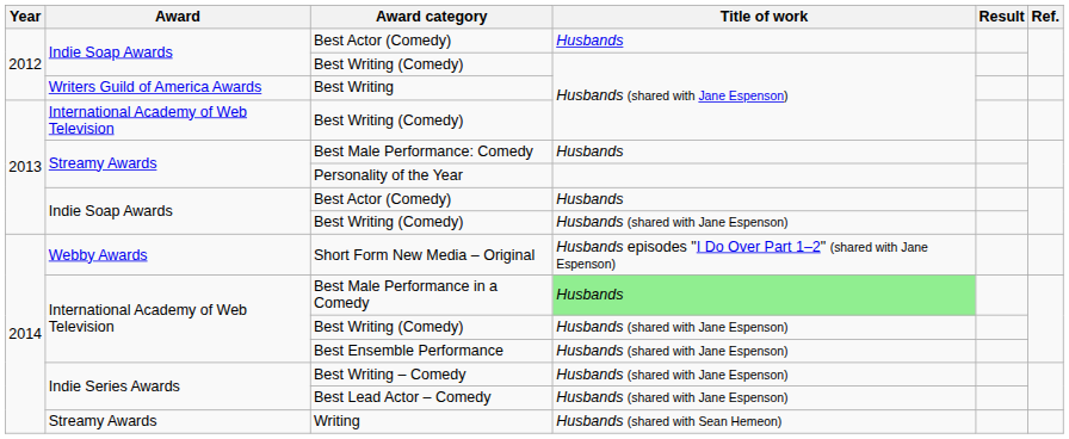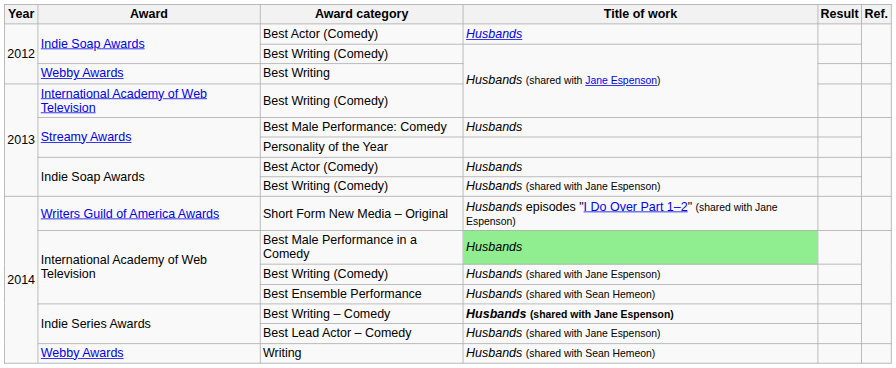 <table class="wikitable sortable" style="width:90%;">
 <tr>
 <th>Year</th>
 <th>Award</th>
 <th>Award category</th>
 <th>Title of work</th>
 <th>Result</th>
 <th>Ref.</th>
 </tr>
 <tr>
 <td rowspan="3">2012</td>
 <td rowspan="2"><a href='#'>Indie Soap Awards</a></td>
 <td>Best Actor (Comedy)</td>
 <td><em><a href='#'>Husbands</a></em></td>
 <td></td>
 <td rowspan="2"></td>
 </tr>
 <tr>
 <td>Best Writing (Comedy)</td>
 <td rowspan="3"><em>Husbands</em> <small>(shared with <a href='#'>Jane Espenson</a>)</small></td>
 <td></td>
 </tr>
 <tr>
-<td><a href='#'>Writers Guild of America Awards</a></td>
+<td><a href='#'>Webby Awards</a></td>
 <td>Best Writing</td>
 <td></td>
 <td></td>
 </tr>
 <tr>
 <td rowspan="5">2013</td>
 <td><a href='#'>International Academy of Web Television</a></td>
 <td>Best Writing (Comedy)</td>
 <td></td>
 <td></td>
 </tr>
 <tr>
 <td rowspan="2"><a href='#'>Streamy Awards</a></td>
 <td>Best Male Performance: Comedy</td>
 <td><em>Husbands</em></td>
 <td></td>
 <td rowspan="2"></td>
 </tr>
 <tr>
 <td>Personality of the Year</td>
 <td></td>
 <td></td>
 </tr>
 <tr>
 <td rowspan="2">Indie Soap Awards</td>
 <td>Best Actor (Comedy)</td>
 <td><em>Husbands</em></td>
 <td></td>
 <td rowspan="2"></td>
 </tr>
 <tr>
 <td>Best Writing (Comedy)</td>
 <td><em>Husbands</em> <small>(shared with Jane Espenson)</small></td>
 <td></td>
 </tr>
 <tr>
 <td rowspan="7">2014</td>
-<td><a href='#'>Webby Awards</a></td>
+<td><a href='#'>Writers Guild of America Awards</a></td>
 <td>Short Form New Media – Original</td>
 <td><em>Husbands</em> episodes "<a href='#'>I Do Over Part 1–2</a>" <small>(shared with Jane Espenson)</small></td>
 <td></td>
 <td></td>
 </tr>
 <tr>
 <td rowspan="3">International Academy of Web Television</td>
 <td>Best Male Performance in a Comedy</td>
 <td style="background: lightgreen;"><em>Husbands</em></td>
 <td></td>
 <td rowspan="3"></td>
 </tr>
 <tr>
 <td>Best Writing (Comedy)</td>
 <td><em>Husbands</em> <small>(shared with Jane Espenson)</small></td>
 <td></td>
 </tr>
 <tr>
 <td>Best Ensemble Performance</td>
-<td><em>Husbands</em> <small>(shared with Jane Espenson)</small></td>
+<td><em>Husbands</em> <small>(shared with Sean Hemeon)</small></td>
 <td></td>
 </tr>
 <tr>
 <td rowspan="2">Indie Series Awards</td>
 <td>Best Writing – Comedy</td>
-<td><em>Husbands</em> <small>(shared with Jane Espenson)</small></td>
+<td><strong><em>Husbands</em> <small>(shared with Jane Espenson)</small></strong></td>
 <td></td>
 <td rowspan="2"></td>
 </tr>
 <tr>
 <td>Best Lead Actor – Comedy</td>
 <td><em>Husbands</em> <small>(shared with Jane Espenson)</small></td>
 <td></td>
 </tr>
 <tr>
-<td>Streamy Awards</td>
+<td><a href='#'>Webby Awards</a></td>
 <td>Writing</td>
 <td><em>Husbands</em> <small>(shared with Sean Hemeon)</small></td>
 <td></td>
 <td></td>
 </tr>
 </table>
